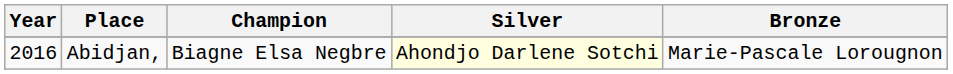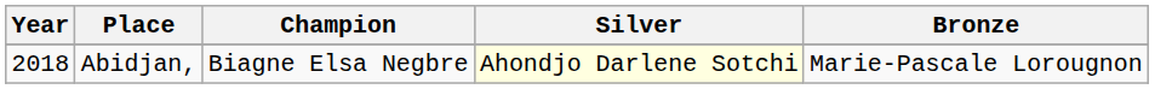 <table class="wikitable">
 <tr>
 <th>Year</th>
 <th>Place</th>
 <th>Champion</th>
 <th>Silver</th>
 <th>Bronze</th>
 </tr>
 <tr>
 </tr>
 <tr>
-<td>2016</td>
+<td>2018</td>
 <td>Abidjan, </td>
 <td> Biagne Elsa Negbre</td>
 <td style="background: lightyellow;"> Ahondjo Darlene Sotchi</td>
 <td> Marie-Pascale Lorougnon</td>
 </tr>
 </table>
